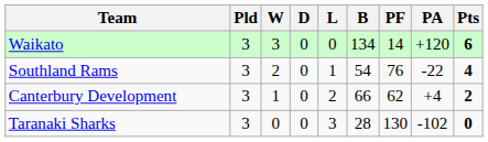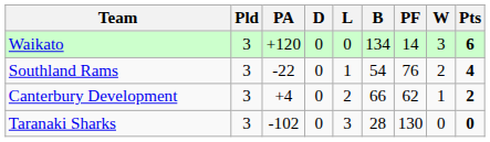 <table class="wikitable" style="text-align:center;margin:1em auto;">
 <tr>
 <th width=210>Team</th>
 <th width=20 abbr="Played">Pld</th>
-<th width=20 abbr="Won">W</th>
+<th width=20 abbr="Points against">PA</th>
 <th width=20 abbr="Drawn">D</th>
 <th width=20 abbr="Lost">L</th>
 <th width=20 abbr="Bye">B</th>
 <th width=20 abbr="Points for">PF</th>
-<th width=20 abbr="Points against">PA</th>
+<th width=20 abbr="Won">W</th>
 <th width=20 abbr="Points">Pts</th>
 </tr>
 <tr style="background: #ccffcc;">
 <td style="text-align:left;"><a href='#'>Waikato</a></td>
 <td>3</td>
-<td>3</td>
+<td>+120</td>
 <td>0</td>
 <td>0</td>
 <td>134</td>
 <td>14</td>
-<td>+120</td>
+<td>3</td>
 <td><strong>6</strong></td>
 </tr>
 <tr>
 <td style="text-align:left;"><a href='#'>Southland Rams</a></td>
 <td>3</td>
-<td>2</td>
+<td>-22</td>
 <td>0</td>
 <td>1</td>
 <td>54</td>
 <td>76</td>
-<td>-22</td>
+<td>2</td>
 <td><strong>4</strong></td>
 </tr>
 <tr>
 <td style="text-align:left;"><a href='#'>Canterbury Development</a></td>
 <td>3</td>
-<td>1</td>
+<td>+4</td>
 <td>0</td>
 <td>2</td>
 <td>66</td>
 <td>62</td>
-<td>+4</td>
+<td>1</td>
 <td><strong>2</strong></td>
 </tr>
 <tr>
 <td style="text-align:left;"><a href='#'>Taranaki Sharks</a></td>
 <td>3</td>
-<td>0</td>
+<td>-102</td>
 <td>0</td>
 <td>3</td>
 <td>28</td>
 <td>130</td>
-<td>-102</td>
+<td>0</td>
 <td><strong>0</strong></td>
 </tr>
 </table>
